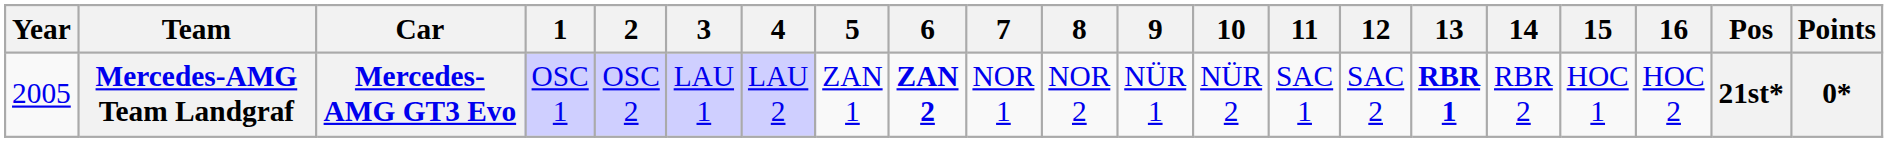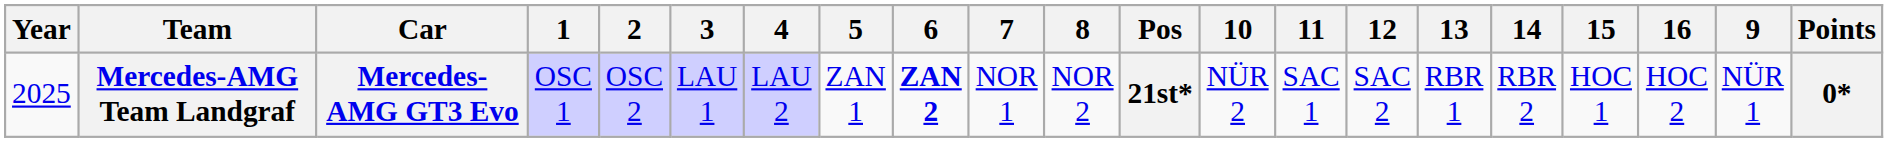 <table class="wikitable" style="text-align:center; font-size:85%">
 <tr>
 <th>Year</th>
 <th>Team</th>
 <th>Car</th>
 <th>1</th>
 <th>2</th>
 <th>3</th>
 <th>4</th>
 <th>5</th>
 <th>6</th>
 <th>7</th>
 <th>8</th>
-<th>9</th>
+<th>Pos</th>
 <th>10</th>
 <th>11</th>
 <th>12</th>
 <th>13</th>
 <th>14</th>
 <th>15</th>
 <th>16</th>
-<th>Pos</th>
+<th>9</th>
 <th>Points</th>
 </tr>
 <tr>
-<td><a href='#'>2005</a></td>
+<td><a href='#'>2025</a></td>
 <th><a href='#'>Mercedes-AMG</a> Team Landgraf</th>
 <th><a href='#'>Mercedes-AMG GT3 Evo</a></th>
 <td style="background:#CFCFFF;"><a href='#'>OSC<br>1</a><br></td>
 <td style="background:#CFCFFF;"><a href='#'>OSC<br>2</a><br></td>
 <td style="background:#CFCFFF;"><a href='#'>LAU<br>1</a><br></td>
 <td style="background:#CFCFFF;"><a href='#'>LAU<br>2</a><br></td>
 <td style="background:#;"><a href='#'>ZAN<br>1</a><br></td>
 <td style="background:#;"><strong><a href='#'>ZAN<br>2</a><br></strong></td>
 <td style="background:#;"><a href='#'>NOR<br>1</a><br></td>
 <td style="background:#;"><a href='#'>NOR<br>2</a><br></td>
-<td style="background:#;"><a href='#'>NÜR<br>1</a><br></td>
+<th>21st*</th>
 <td style="background:#;"><a href='#'>NÜR<br>2</a><br></td>
 <td style="background:#;"><a href='#'>SAC<br>1</a><br></td>
 <td style="background:#;"><a href='#'>SAC<br>2</a><br></td>
-<td style="background:#;"><strong><a href='#'>RBR<br>1</a><br></strong></td>
+<td style="background:#;"><a href='#'>RBR<br>1</a><br></td>
 <td style="background:#;"><a href='#'>RBR<br>2</a><br></td>
 <td style="background:#;"><a href='#'>HOC<br>1</a><br></td>
 <td style="background:#;"><a href='#'>HOC<br>2</a><br></td>
-<th>21st*</th>
+<td style="background:#;"><a href='#'>NÜR<br>1</a><br></td>
 <th>0*</th>
 </tr>
 </table>
